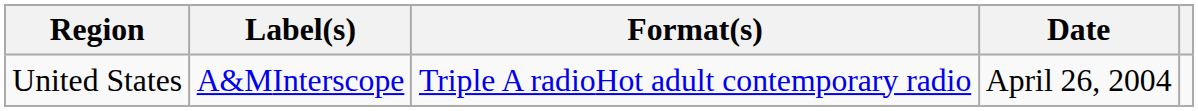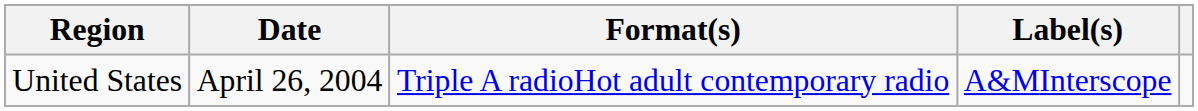 <table class="wikitable">
 <tr>
 <th>Region</th>
+<th>Date</th>
+<th>Format(s)</th>
 <th>Label(s)</th>
-<th>Format(s)</th>
-<th>Date</th>
 <th></th>
 </tr>
 <tr>
 <td>United States</td>
+<td>April 26, 2004</td>
+<td><a href='#'>Triple A radio</a><a href='#'>Hot adult contemporary radio</a></td>
 <td><a href='#'>A&M</a><a href='#'>Interscope</a></td>
-<td><a href='#'>Triple A radio</a><a href='#'>Hot adult contemporary radio</a></td>
-<td>April 26, 2004</td>
 <td></td>
 </tr>
 </table>
